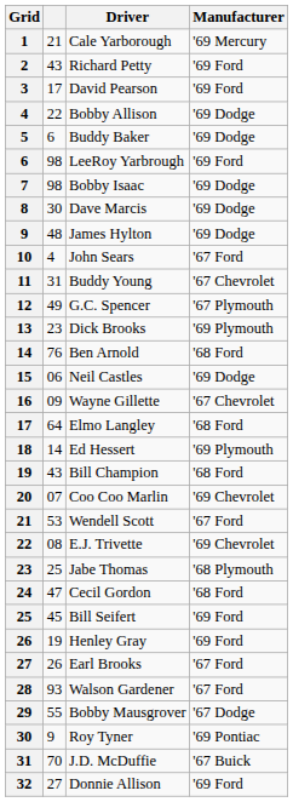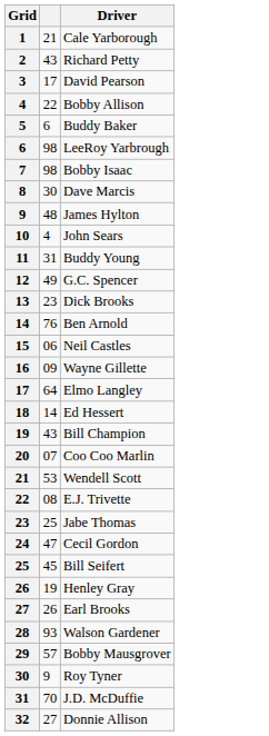 <table class="wikitable">
 <tr>
 <th>Grid</th>
 <th></th>
 <th>Driver</th>
-<th>Manufacturer</th>
 </tr>
 <tr>
 <th>1</th>
 <td>21</td>
 <td>Cale Yarborough</td>
-<td>'69 Mercury</td>
 </tr>
 <tr>
 <th>2</th>
 <td>43</td>
 <td>Richard Petty</td>
-<td>'69 Ford</td>
 </tr>
 <tr>
 <th>3</th>
 <td>17</td>
 <td>David Pearson</td>
-<td>'69 Ford</td>
 </tr>
 <tr>
 <th>4</th>
 <td>22</td>
 <td>Bobby Allison</td>
-<td>'69 Dodge</td>
 </tr>
 <tr>
 <th>5</th>
 <td>6</td>
 <td>Buddy Baker</td>
-<td>'69 Dodge</td>
 </tr>
 <tr>
 <th>6</th>
 <td>98</td>
 <td>LeeRoy Yarbrough</td>
-<td>'69 Ford</td>
 </tr>
 <tr>
 <th>7</th>
 <td>98</td>
 <td>Bobby Isaac</td>
-<td>'69 Dodge</td>
 </tr>
 <tr>
 <th>8</th>
 <td>30</td>
 <td>Dave Marcis</td>
-<td>'69 Dodge</td>
 </tr>
 <tr>
 <th>9</th>
 <td>48</td>
 <td>James Hylton</td>
-<td>'69 Dodge</td>
 </tr>
 <tr>
 <th>10</th>
 <td>4</td>
 <td>John Sears</td>
-<td>'67 Ford</td>
 </tr>
 <tr>
 <th>11</th>
 <td>31</td>
 <td>Buddy Young</td>
-<td>'67 Chevrolet</td>
 </tr>
 <tr>
 <th>12</th>
 <td>49</td>
 <td>G.C. Spencer</td>
-<td>'67 Plymouth</td>
 </tr>
 <tr>
 <th>13</th>
 <td>23</td>
 <td>Dick Brooks</td>
-<td>'69 Plymouth</td>
 </tr>
 <tr>
 <th>14</th>
 <td>76</td>
 <td>Ben Arnold</td>
-<td>'68 Ford</td>
 </tr>
 <tr>
 <th>15</th>
 <td>06</td>
 <td>Neil Castles</td>
-<td>'69 Dodge</td>
 </tr>
 <tr>
 <th>16</th>
 <td>09</td>
 <td>Wayne Gillette</td>
-<td>'67 Chevrolet</td>
 </tr>
 <tr>
 <th>17</th>
 <td>64</td>
 <td>Elmo Langley</td>
-<td>'68 Ford</td>
 </tr>
 <tr>
 <th>18</th>
 <td>14</td>
 <td>Ed Hessert</td>
-<td>'69 Plymouth</td>
 </tr>
 <tr>
 <th>19</th>
 <td>43</td>
 <td>Bill Champion</td>
-<td>'68 Ford</td>
 </tr>
 <tr>
 <th>20</th>
 <td>07</td>
 <td>Coo Coo Marlin</td>
-<td>'69 Chevrolet</td>
 </tr>
 <tr>
 <th>21</th>
 <td>53</td>
 <td>Wendell Scott</td>
-<td>'67 Ford</td>
 </tr>
 <tr>
 <th>22</th>
 <td>08</td>
 <td>E.J. Trivette</td>
-<td>'69 Chevrolet</td>
 </tr>
 <tr>
 <th>23</th>
 <td>25</td>
 <td>Jabe Thomas</td>
-<td>'68 Plymouth</td>
 </tr>
 <tr>
 <th>24</th>
 <td>47</td>
 <td>Cecil Gordon</td>
-<td>'68 Ford</td>
 </tr>
 <tr>
 <th>25</th>
 <td>45</td>
 <td>Bill Seifert</td>
-<td>'69 Ford</td>
 </tr>
 <tr>
 <th>26</th>
 <td>19</td>
 <td>Henley Gray</td>
-<td>'69 Ford</td>
 </tr>
 <tr>
 <th>27</th>
 <td>26</td>
 <td>Earl Brooks</td>
-<td>'67 Ford</td>
 </tr>
 <tr>
 <th>28</th>
 <td>93</td>
 <td>Walson Gardener</td>
-<td>'67 Ford</td>
 </tr>
 <tr>
 <th>29</th>
-<td>55</td>
+<td>57</td>
 <td>Bobby Mausgrover</td>
-<td>'67 Dodge</td>
 </tr>
 <tr>
 <th>30</th>
 <td>9</td>
 <td>Roy Tyner</td>
-<td>'69 Pontiac</td>
 </tr>
 <tr>
 <th>31</th>
 <td>70</td>
 <td>J.D. McDuffie</td>
-<td>'67 Buick</td>
 </tr>
 <tr>
 <th>32</th>
 <td>27</td>
 <td>Donnie Allison</td>
-<td>'69 Ford</td>
 </tr>
 </table>
